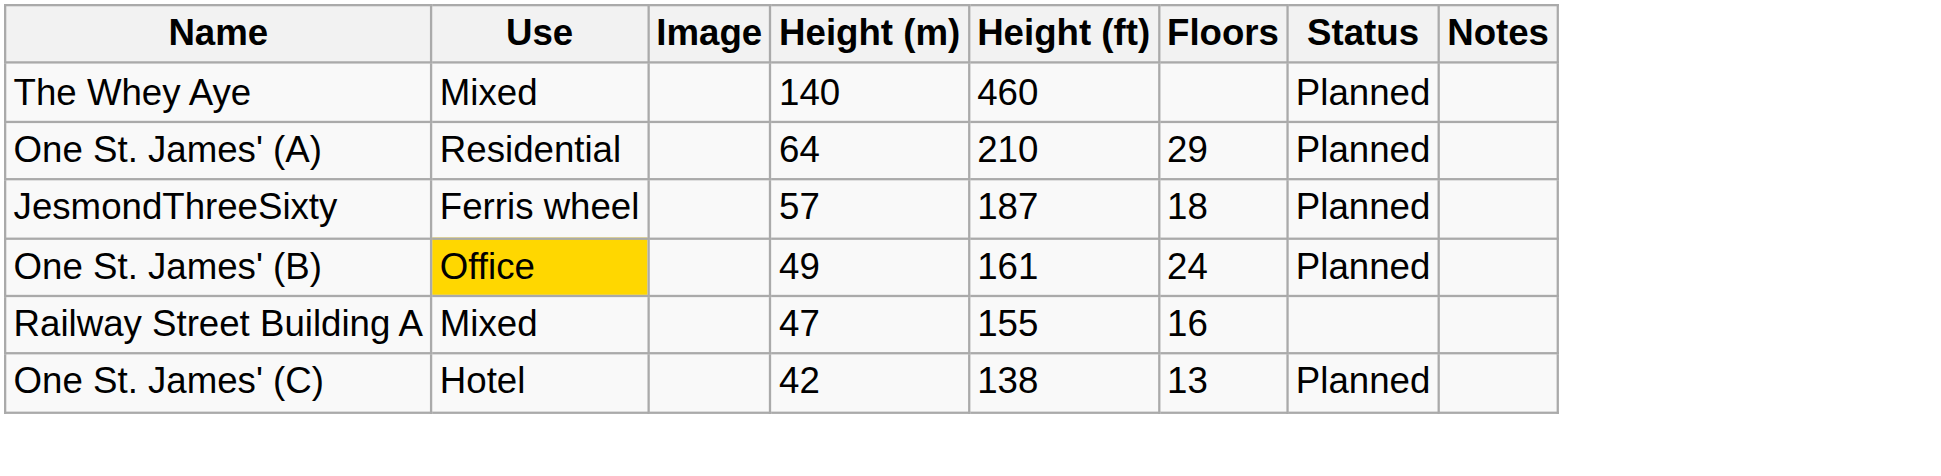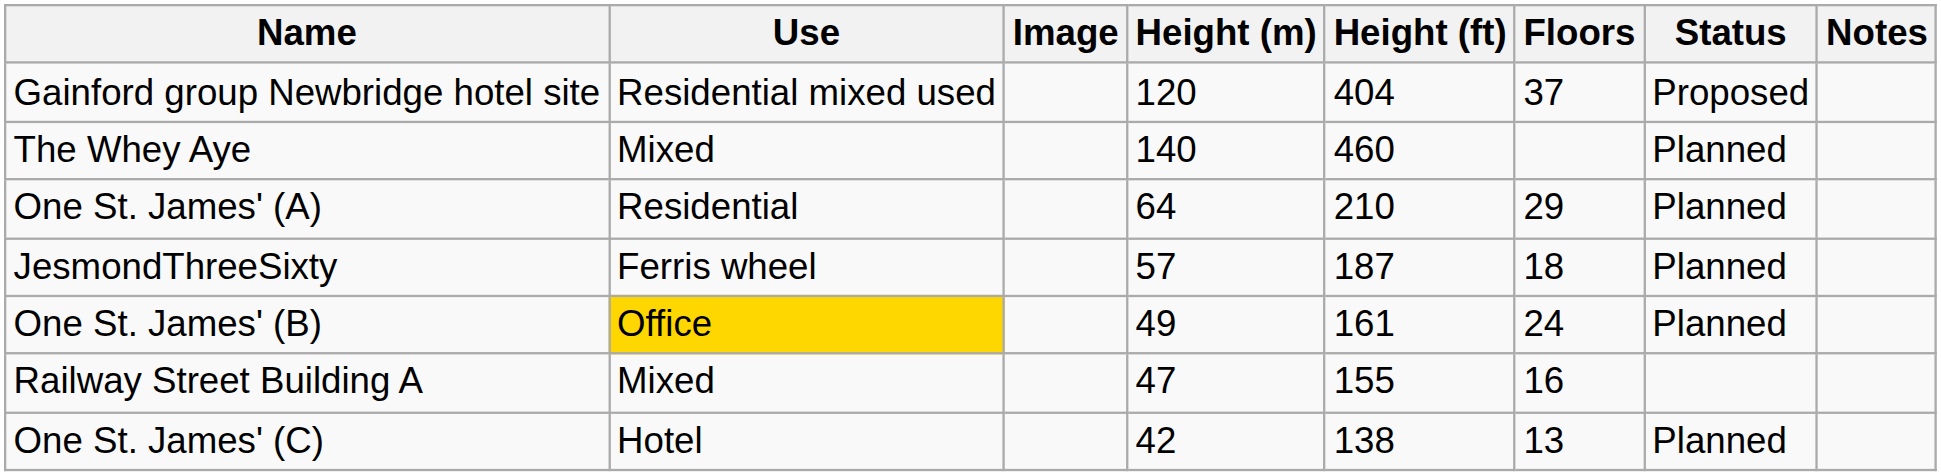 <table class="wikitable">
 <tr>
 <th>Name</th>
 <th>Use</th>
 <th>Image</th>
 <th>Height (m)</th>
 <th>Height (ft)</th>
 <th>Floors</th>
 <th>Status</th>
 <th>Notes</th>
+</tr>
+<tr>
+<td>Gainford group Newbridge hotel site</td>
+<td>Residential mixed used</td>
+<td></td>
+<td>120</td>
+<td>404</td>
+<td>37</td>
+<td>Proposed</td>
+<td></td>
 </tr>
 <tr>
 <td>The Whey Aye</td>
 <td>Mixed</td>
 <td></td>
 <td>140</td>
 <td>460</td>
 <td></td>
 <td>Planned</td>
 <td></td>
 </tr>
 <tr>
 <td>One St. James' (A)</td>
 <td>Residential</td>
 <td></td>
 <td>64</td>
 <td>210</td>
 <td>29</td>
 <td>Planned</td>
 <td></td>
 </tr>
 <tr>
 <td>JesmondThreeSixty</td>
 <td>Ferris wheel</td>
 <td></td>
 <td>57</td>
 <td>187</td>
 <td>18</td>
 <td>Planned</td>
 <td></td>
 </tr>
 <tr>
 <td>One St. James' (B)</td>
 <td style="background: gold;">Office</td>
 <td></td>
 <td>49</td>
 <td>161</td>
 <td>24</td>
 <td>Planned</td>
 <td></td>
 </tr>
 <tr>
 <td>Railway Street Building A</td>
 <td>Mixed</td>
 <td></td>
 <td>47</td>
 <td>155</td>
 <td>16</td>
 <td></td>
 <td></td>
 </tr>
 <tr>
 <td>One St. James' (C)</td>
 <td>Hotel</td>
 <td></td>
 <td>42</td>
 <td>138</td>
 <td>13</td>
 <td>Planned</td>
 <td></td>
 </tr>
 </table>
